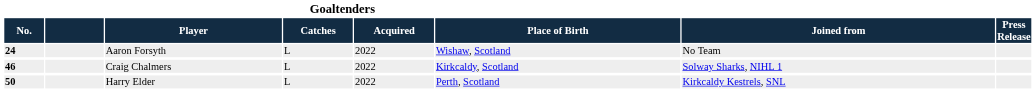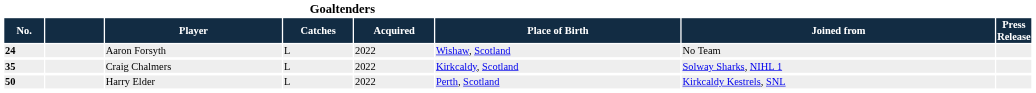 <table style="width:100%;">
 <tr>
 <th colspan=6><big>Goaltenders</big></th>
 </tr>
 <tr style="background:#122c43; color:#fff;">
 <th width=4%>No.</th>
 <th width=6%></th>
 <th width=18%>Player</th>
 <th width=7%>Catches</th>
 <th width=8%>Acquired</th>
 <th width=25%>Place of Birth</th>
 <th width=32%>Joined from</th>
 <th width=10%>Press Release</th>
 </tr>
 <tr style="background:#eee;">
 <td><strong>24</strong></td>
 <td></td>
 <td style="text-align:left">Aaron Forsyth</td>
 <td>L</td>
 <td>2022</td>
 <td style="text-align:left"><a href='#'>Wishaw</a>, <a href='#'>Scotland</a></td>
 <td style="text-align:left">No Team</td>
 <td></td>
 </tr>
 <tr>
 </tr>
 <tr style="background:#eee;">
-<td><strong>46</strong></td>
+<td><strong>35</strong></td>
 <td></td>
 <td style="text-align:left">Craig Chalmers</td>
 <td>L</td>
 <td>2022</td>
 <td style="text-align:left"><a href='#'>Kirkcaldy</a>, <a href='#'>Scotland</a></td>
 <td style="text-align:left"><a href='#'>Solway Sharks</a>, <a href='#'>NIHL 1</a></td>
 <td></td>
 </tr>
 <tr>
 </tr>
 <tr style="background:#eee;">
 <td><strong>50</strong></td>
 <td></td>
 <td style="text-align:left">Harry Elder</td>
 <td>L</td>
 <td>2022</td>
 <td style="text-align:left"><a href='#'>Perth</a>, <a href='#'>Scotland</a></td>
 <td style="text-align:left"><a href='#'>Kirkcaldy Kestrels</a>, <a href='#'>SNL</a></td>
 <td></td>
 </tr>
 </table>
